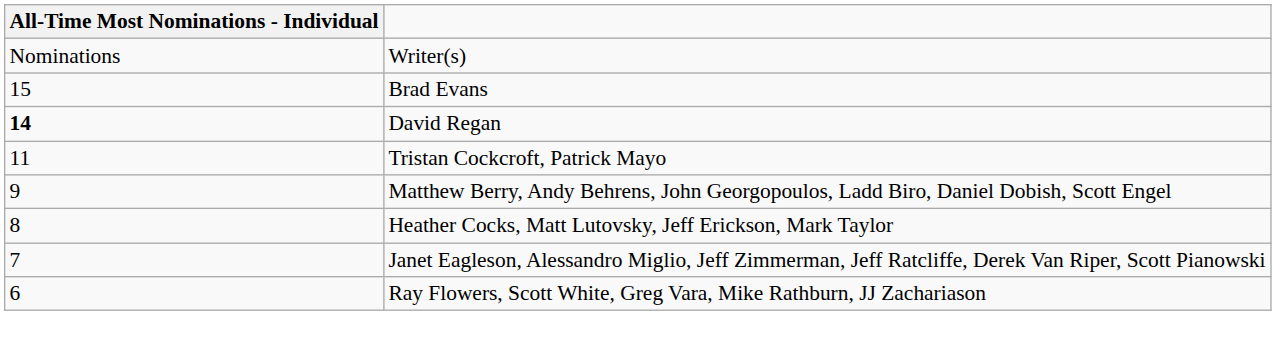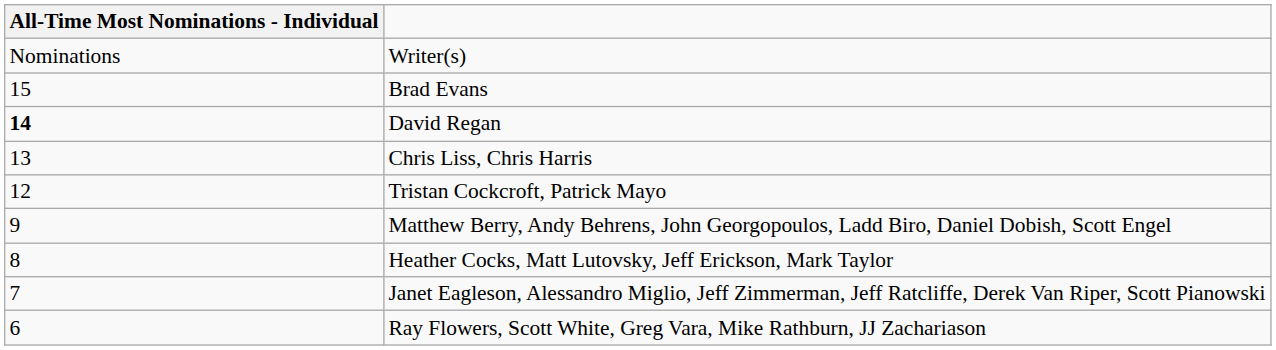 <table class="wikitable collapsible collapsed" border="1">
 <tr>
 <th>All-Time Most Nominations - Individual</th>
 </tr>
 <tr>
 <td>Nominations</td>
 <td>Writer(s)</td>
 </tr>
 <tr>
 <td>15</td>
 <td>Brad Evans</td>
 </tr>
 <tr>
 <td><strong>14</strong></td>
 <td>David Regan</td>
 </tr>
 <tr>
-<td>11</td>
+<td>13</td>
+<td>Chris Liss, Chris Harris</td>
+</tr>
+<tr>
+<td>12</td>
 <td>Tristan Cockcroft, Patrick Mayo</td>
 </tr>
 <tr>
 <td>9</td>
 <td>Matthew Berry, Andy Behrens, John Georgopoulos, Ladd Biro, Daniel Dobish, Scott Engel</td>
 </tr>
 <tr>
 <td>8</td>
 <td>Heather Cocks, Matt Lutovsky, Jeff Erickson, Mark Taylor</td>
 </tr>
 <tr>
 <td>7</td>
 <td>Janet Eagleson, Alessandro Miglio, Jeff Zimmerman, Jeff Ratcliffe, Derek Van Riper, Scott Pianowski</td>
 </tr>
 <tr>
 <td>6</td>
 <td>Ray Flowers, Scott White, Greg Vara, Mike Rathburn, JJ Zachariason</td>
 </tr>
 </table>
